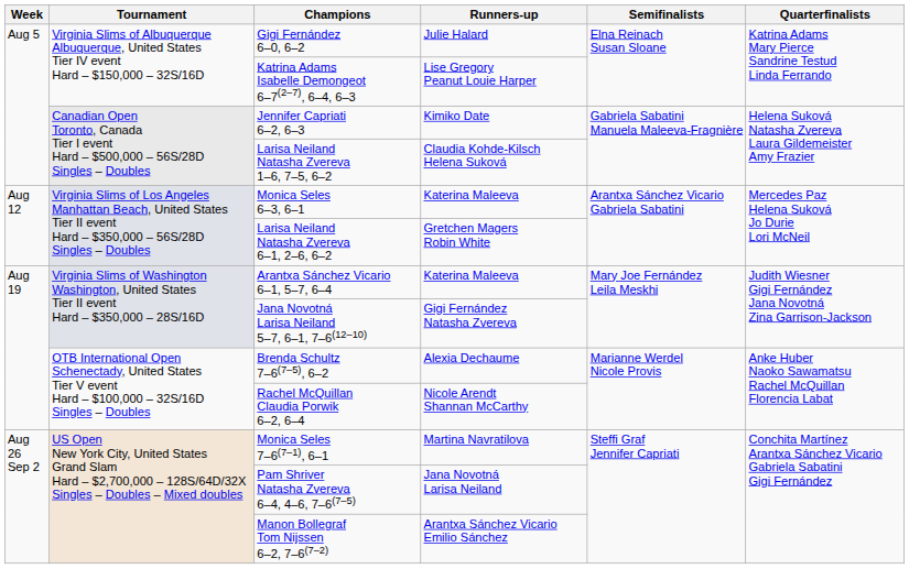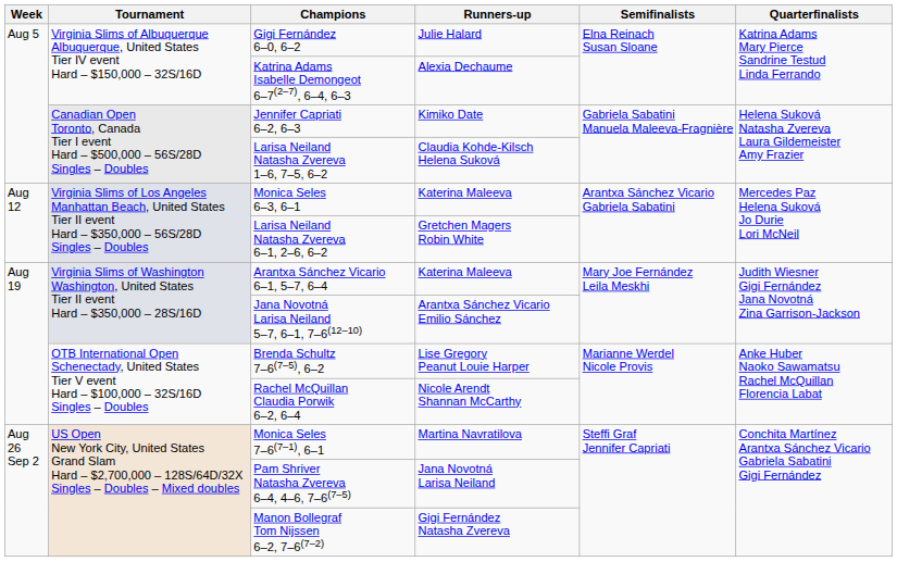 <table class=wikitable style=font-size:95%>
 <tr>
 <th style="width:48px;">Week</th>
 <th style="width:248px;">Tournament</th>
 <th style="width:200px;">Champions</th>
 <th style="width:200px;">Runners-up</th>
 <th style="width:190px;">Semifinalists</th>
 <th style="width:190px;">Quarterfinalists</th>
 </tr>
 <tr valign=top>
 <td rowspan=4>Aug 5</td>
 <td rowspan="2"><a href='#'>Virginia Slims of Albuquerque</a><br> <a href='#'>Albuquerque</a>, United States<br>Tier IV event <br> Hard – $150,000 – 32S/16D</td>
 <td> <a href='#'>Gigi Fernández</a><br>6–0, 6–2</td>
 <td> <a href='#'>Julie Halard</a></td>
 <td rowspan=2> <a href='#'>Elna Reinach</a> <br>  <a href='#'>Susan Sloane</a></td>
 <td rowspan=2> <a href='#'>Katrina Adams</a> <br>  <a href='#'>Mary Pierce</a> <br>  <a href='#'>Sandrine Testud</a> <br>  <a href='#'>Linda Ferrando</a></td>
 </tr>
 <tr valign=top>
 <td> <a href='#'>Katrina Adams</a><br> <a href='#'>Isabelle Demongeot</a><br>6–7<sup>(2–7)</sup>, 6–4, 6–3</td>
-<td> <a href='#'>Lise Gregory</a><br> <a href='#'>Peanut Louie Harper</a></td>
+<td> <a href='#'>Alexia Dechaume</a></td>
 </tr>
 <tr valign=top>
 <td rowspan=2 style="background:#E9E9E9;"><a href='#'>Canadian Open</a><br> <a href='#'>Toronto</a>, Canada<br>Tier I event <br> Hard – $500,000 – 56S/28D<br><a href='#'>Singles</a> – <a href='#'>Doubles</a></td>
 <td> <a href='#'>Jennifer Capriati</a><br>6–2, 6–3</td>
 <td> <a href='#'>Kimiko Date</a></td>
 <td rowspan=2> <a href='#'>Gabriela Sabatini</a> <br>  <a href='#'>Manuela Maleeva-Fragnière</a></td>
 <td rowspan=2> <a href='#'>Helena Suková</a> <br>  <a href='#'>Natasha Zvereva</a> <br>  <a href='#'>Laura Gildemeister</a> <br>  <a href='#'>Amy Frazier</a></td>
 </tr>
 <tr valign=top>
 <td> <a href='#'>Larisa Neiland</a><br> <a href='#'>Natasha Zvereva</a><br>1–6, 7–5, 6–2</td>
 <td> <a href='#'>Claudia Kohde-Kilsch</a><br> <a href='#'>Helena Suková</a></td>
 </tr>
 <tr valign=top>
 <td rowspan=2>Aug 12</td>
 <td rowspan="2" bgcolor=#dfe2e9><a href='#'>Virginia Slims of Los Angeles</a><br> <a href='#'>Manhattan Beach</a>, United States<br>Tier II event <br> Hard – $350,000 – 56S/28D<br><a href='#'>Singles</a> – <a href='#'>Doubles</a></td>
 <td> <a href='#'>Monica Seles</a><br>6–3, 6–1</td>
 <td> <a href='#'>Katerina Maleeva</a></td>
 <td rowspan=2> <a href='#'>Arantxa Sánchez Vicario</a> <br>  <a href='#'>Gabriela Sabatini</a></td>
 <td rowspan=2> <a href='#'>Mercedes Paz</a> <br>  <a href='#'>Helena Suková</a> <br>  <a href='#'>Jo Durie</a> <br>  <a href='#'>Lori McNeil</a></td>
 </tr>
 <tr valign=top>
 <td> <a href='#'>Larisa Neiland</a><br> <a href='#'>Natasha Zvereva</a><br>6–1, 2–6, 6–2</td>
 <td> <a href='#'>Gretchen Magers</a><br> <a href='#'>Robin White</a></td>
 </tr>
 <tr valign=top>
 <td rowspan=4>Aug 19</td>
 <td rowspan="2" bgcolor=#dfe2e9><a href='#'>Virginia Slims of Washington</a><br> <a href='#'>Washington</a>, United States<br>Tier II event <br> Hard – $350,000 – 28S/16D</td>
 <td> <a href='#'>Arantxa Sánchez Vicario</a><br>6–1, 5–7, 6–4</td>
 <td> <a href='#'>Katerina Maleeva</a></td>
 <td rowspan=2> <a href='#'>Mary Joe Fernández</a> <br>  <a href='#'>Leila Meskhi</a></td>
 <td rowspan=2> <a href='#'>Judith Wiesner</a> <br>  <a href='#'>Gigi Fernández</a> <br>  <a href='#'>Jana Novotná</a> <br>  <a href='#'>Zina Garrison-Jackson</a></td>
 </tr>
 <tr valign=top>
 <td> <a href='#'>Jana Novotná</a> <br>  <a href='#'>Larisa Neiland</a><br>5–7, 6–1, 7–6<sup>(12–10)</sup></td>
-<td> <a href='#'>Gigi Fernández</a> <br>  <a href='#'>Natasha Zvereva</a></td>
+<td> <a href='#'>Arantxa Sánchez Vicario</a> <br>  <a href='#'>Emilio Sánchez</a></td>
 </tr>
 <tr valign=top>
 <td rowspan="2"><a href='#'>OTB International Open</a><br> <a href='#'>Schenectady</a>, United States<br>Tier V event <br> Hard – $100,000 – 32S/16D<br><a href='#'>Singles</a> – <a href='#'>Doubles</a></td>
 <td> <a href='#'>Brenda Schultz</a><br>7–6<sup>(7–5)</sup>, 6–2</td>
-<td> <a href='#'>Alexia Dechaume</a></td>
+<td> <a href='#'>Lise Gregory</a><br> <a href='#'>Peanut Louie Harper</a></td>
 <td rowspan=2> <a href='#'>Marianne Werdel</a> <br>  <a href='#'>Nicole Provis</a></td>
 <td rowspan=2> <a href='#'>Anke Huber</a> <br>  <a href='#'>Naoko Sawamatsu</a> <br>  <a href='#'>Rachel McQuillan</a> <br>  <a href='#'>Florencia Labat</a></td>
 </tr>
 <tr valign=top>
 <td> <a href='#'>Rachel McQuillan</a> <br>  <a href='#'>Claudia Porwik</a><br>6–2, 6–4</td>
 <td> <a href='#'>Nicole Arendt</a> <br>  <a href='#'>Shannan McCarthy</a></td>
 </tr>
 <tr valign=top>
 <td rowspan=3>Aug 26<br>Sep 2</td>
 <td rowspan=3 style="background:#F3E6D7;"><a href='#'>US Open</a><br> New York City, United States<br>Grand Slam<br>Hard – $2,700,000 – 128S/64D/32X<br><a href='#'>Singles</a> – <a href='#'>Doubles</a> – <a href='#'>Mixed doubles</a></td>
 <td> <a href='#'>Monica Seles</a><br>7–6<sup>(7–1)</sup>, 6–1</td>
 <td> <a href='#'>Martina Navratilova</a></td>
 <td rowspan=3> <a href='#'>Steffi Graf</a> <br>  <a href='#'>Jennifer Capriati</a></td>
 <td rowspan=3> <a href='#'>Conchita Martínez</a> <br>  <a href='#'>Arantxa Sánchez Vicario</a> <br>  <a href='#'>Gabriela Sabatini</a> <br>  <a href='#'>Gigi Fernández</a></td>
 </tr>
 <tr valign=top>
 <td> <a href='#'>Pam Shriver</a> <br>  <a href='#'>Natasha Zvereva</a><br>6–4, 4–6, 7–6<sup>(7–5)</sup></td>
 <td> <a href='#'>Jana Novotná</a> <br>  <a href='#'>Larisa Neiland</a></td>
 </tr>
 <tr valign=top>
 <td> <a href='#'>Manon Bollegraf</a> <br>  <a href='#'>Tom Nijssen</a><br>6–2, 7–6<sup>(7–2)</sup></td>
-<td> <a href='#'>Arantxa Sánchez Vicario</a> <br>  <a href='#'>Emilio Sánchez</a></td>
+<td> <a href='#'>Gigi Fernández</a> <br>  <a href='#'>Natasha Zvereva</a></td>
 </tr>
 </table>
